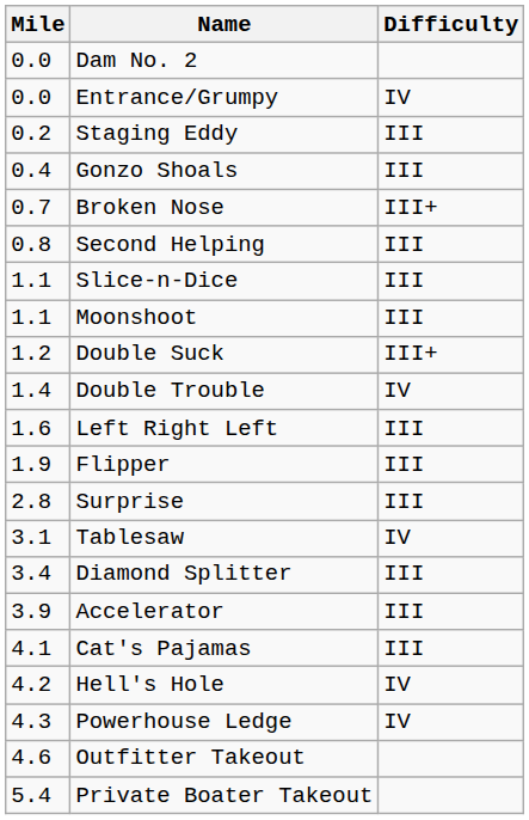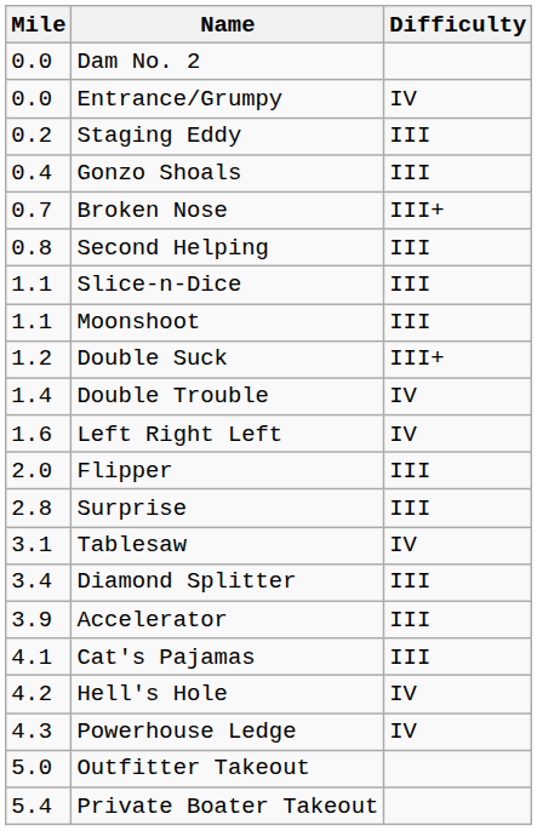 <table class="wikitable">
 <tr>
 <th>Mile</th>
 <th>Name</th>
 <th>Difficulty</th>
 </tr>
 <tr>
 <td>0.0</td>
 <td>Dam No. 2</td>
 <td></td>
 </tr>
 <tr>
 <td>0.0</td>
 <td>Entrance/Grumpy</td>
 <td>IV</td>
 </tr>
 <tr>
 <td>0.2</td>
 <td>Staging Eddy</td>
 <td>III</td>
 </tr>
 <tr>
 <td>0.4</td>
 <td>Gonzo Shoals</td>
 <td>III</td>
 </tr>
 <tr>
 <td>0.7</td>
 <td>Broken Nose</td>
 <td>III+</td>
 </tr>
 <tr>
 <td>0.8</td>
 <td>Second Helping</td>
 <td>III</td>
 </tr>
 <tr>
 <td>1.1</td>
 <td>Slice-n-Dice</td>
 <td>III</td>
 </tr>
 <tr>
 <td>1.1</td>
 <td>Moonshoot</td>
 <td>III</td>
 </tr>
 <tr>
 <td>1.2</td>
 <td>Double Suck</td>
 <td>III+</td>
 </tr>
 <tr>
 <td>1.4</td>
 <td>Double Trouble</td>
 <td>IV</td>
 </tr>
 <tr>
 <td>1.6</td>
 <td>Left Right Left</td>
-<td>III</td>
+<td>IV</td>
 </tr>
 <tr>
-<td>1.9</td>
+<td>2.0</td>
 <td>Flipper</td>
 <td>III</td>
 </tr>
 <tr>
 <td>2.8</td>
 <td>Surprise</td>
 <td>III</td>
 </tr>
 <tr>
 <td>3.1</td>
 <td>Tablesaw</td>
 <td>IV</td>
 </tr>
 <tr>
 <td>3.4</td>
 <td>Diamond Splitter</td>
 <td>III</td>
 </tr>
 <tr>
 <td>3.9</td>
 <td>Accelerator</td>
 <td>III</td>
 </tr>
 <tr>
 <td>4.1</td>
 <td>Cat's Pajamas</td>
 <td>III</td>
 </tr>
 <tr>
 <td>4.2</td>
 <td>Hell's Hole</td>
 <td>IV</td>
 </tr>
 <tr>
 <td>4.3</td>
 <td>Powerhouse Ledge</td>
 <td>IV</td>
 </tr>
 <tr>
-<td>4.6</td>
+<td>5.0</td>
 <td>Outfitter Takeout</td>
 <td></td>
 </tr>
 <tr>
 <td>5.4</td>
 <td>Private Boater Takeout</td>
 <td></td>
 </tr>
 </table>
